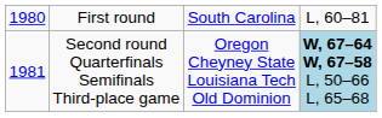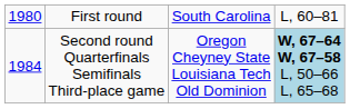 <table class="wikitable">
 <tr align="center">
 <td><a href='#'>1980</a></td>
 <td>First round</td>
 <td><a href='#'>South Carolina</a></td>
 <td>L, 60–81</td>
 </tr>
 <tr align="center">
-<td><a href='#'>1981</a></td>
+<td><a href='#'>1984</a></td>
 <td>Second round<br>Quarterfinals<br>Semifinals<br>Third-place game</td>
 <td><a href='#'>Oregon</a><br><a href='#'>Cheyney State</a><br><a href='#'>Louisiana Tech</a><br><a href='#'>Old Dominion</a></td>
 <td style="background: lightblue;"><strong>W, 67–64</strong><br><strong>W, 67–58</strong><br>L, 50–66<br>L, 65–68</td>
 </tr>
 </table>
